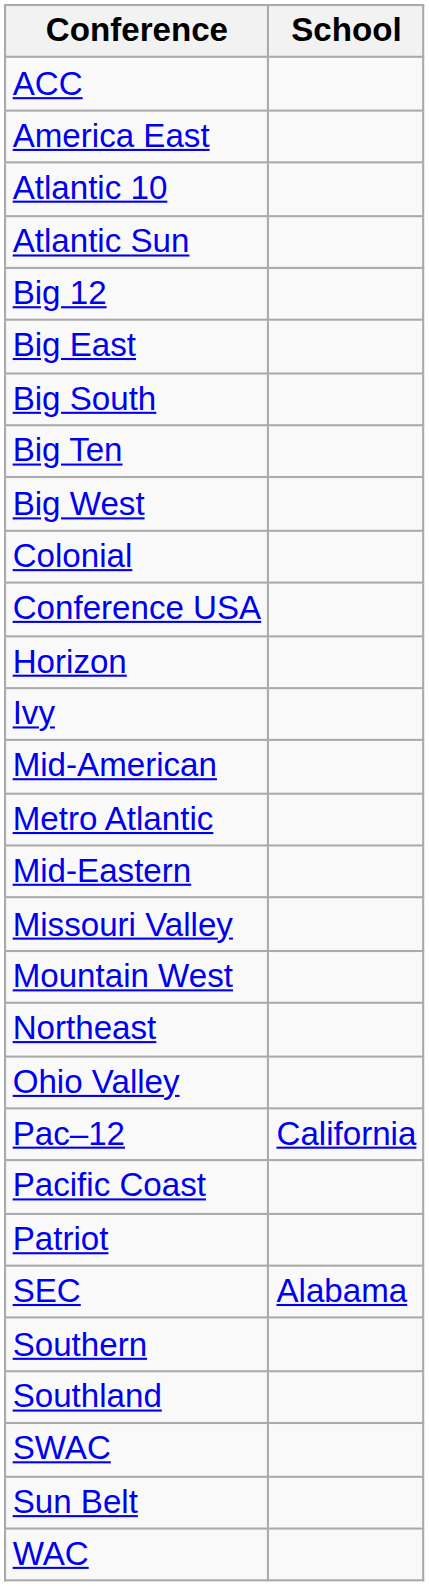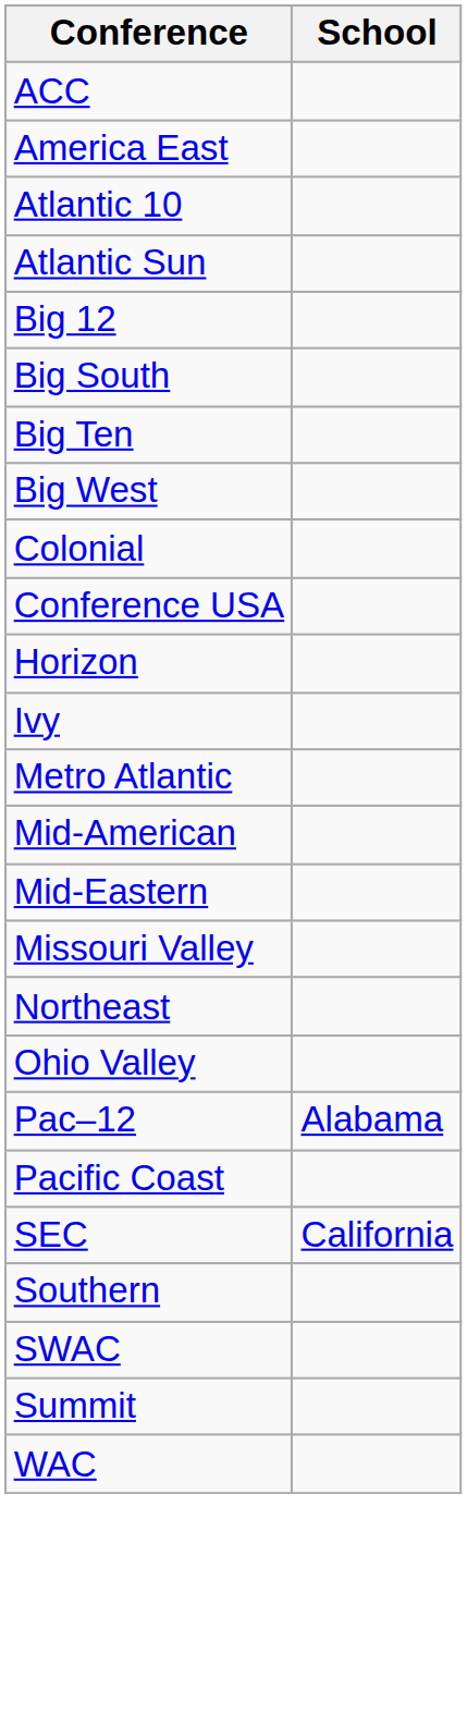 <table class=wikitable>
 <tr>
 <th>Conference</th>
 <th>School</th>
 </tr>
 <tr>
 <td><a href='#'>ACC</a></td>
 <td></td>
 </tr>
 <tr>
 <td><a href='#'>America East</a></td>
 <td></td>
 </tr>
 <tr>
 <td><a href='#'>Atlantic 10</a></td>
 <td></td>
 </tr>
 <tr>
 <td><a href='#'>Atlantic Sun</a></td>
 <td></td>
 </tr>
 <tr>
 <td><a href='#'>Big 12</a></td>
-<td></td>
-</tr>
-<tr>
-<td><a href='#'>Big East</a></td>
 <td></td>
 </tr>
 <tr>
 <td><a href='#'>Big South</a></td>
 <td></td>
 </tr>
 <tr>
 <td><a href='#'>Big Ten</a></td>
 <td></td>
 </tr>
 <tr>
 <td><a href='#'>Big West</a></td>
 <td></td>
 </tr>
 <tr>
 <td><a href='#'>Colonial</a></td>
 <td></td>
 </tr>
 <tr>
 <td><a href='#'>Conference USA</a></td>
 <td></td>
 </tr>
 <tr>
 <td><a href='#'>Horizon</a></td>
 <td></td>
 </tr>
 <tr>
 <td><a href='#'>Ivy</a></td>
 <td></td>
 </tr>
 <tr>
-<td><a href='#'>Mid-American</a></td>
+<td><a href='#'>Metro Atlantic</a></td>
 <td></td>
 </tr>
 <tr>
-<td><a href='#'>Metro Atlantic</a></td>
+<td><a href='#'>Mid-American</a></td>
 <td></td>
 </tr>
 <tr>
 <td><a href='#'>Mid-Eastern</a></td>
 <td></td>
 </tr>
 <tr>
 <td><a href='#'>Missouri Valley</a></td>
-<td></td>
-</tr>
-<tr>
-<td><a href='#'>Mountain West</a></td>
 <td></td>
 </tr>
 <tr>
 <td><a href='#'>Northeast</a></td>
 <td></td>
 </tr>
 <tr>
 <td><a href='#'>Ohio Valley</a></td>
 <td></td>
 </tr>
 <tr>
 <td><a href='#'>Pac–12</a></td>
-<td><a href='#'>California</a></td>
+<td><a href='#'>Alabama</a></td>
 </tr>
 <tr>
 <td><a href='#'>Pacific Coast</a></td>
 <td></td>
 </tr>
 <tr>
-<td><a href='#'>Patriot</a></td>
-<td></td>
-</tr>
-<tr>
 <td><a href='#'>SEC</a></td>
-<td><a href='#'>Alabama</a></td>
+<td><a href='#'>California</a></td>
 </tr>
 <tr>
 <td><a href='#'>Southern</a></td>
-<td></td>
-</tr>
-<tr>
-<td><a href='#'>Southland</a></td>
 <td></td>
 </tr>
 <tr>
 <td><a href='#'>SWAC</a></td>
 <td></td>
 </tr>
 <tr>
-<td><a href='#'>Sun Belt</a></td>
+<td><a href='#'>Summit</a></td>
 <td></td>
 </tr>
 <tr>
 <td><a href='#'>WAC</a></td>
 <td></td>
 </tr>
 </table>
